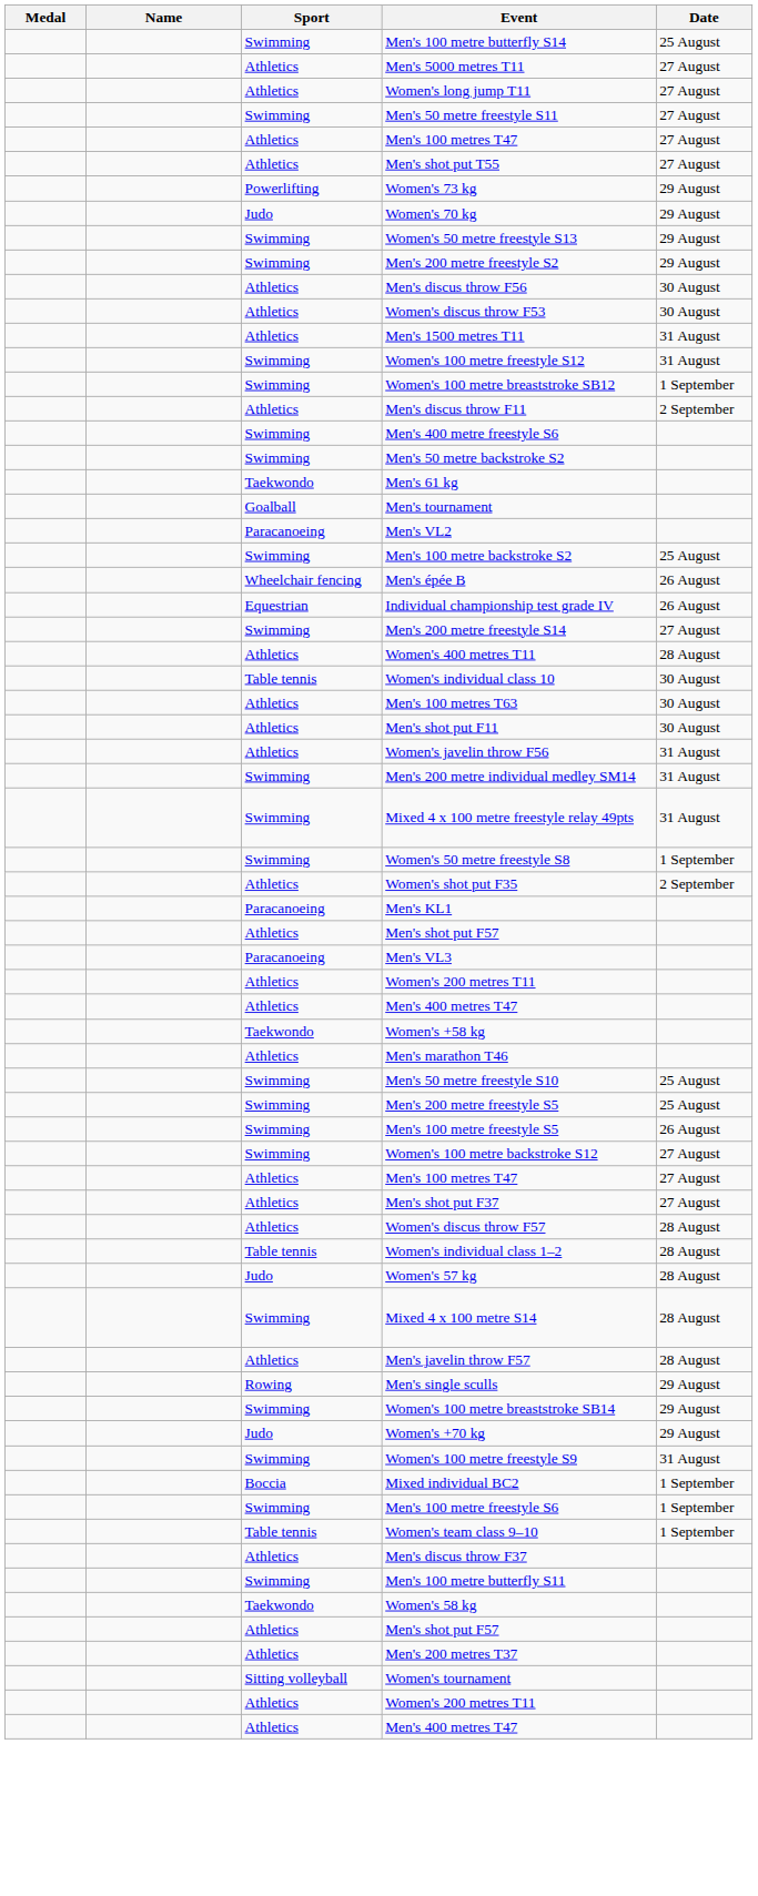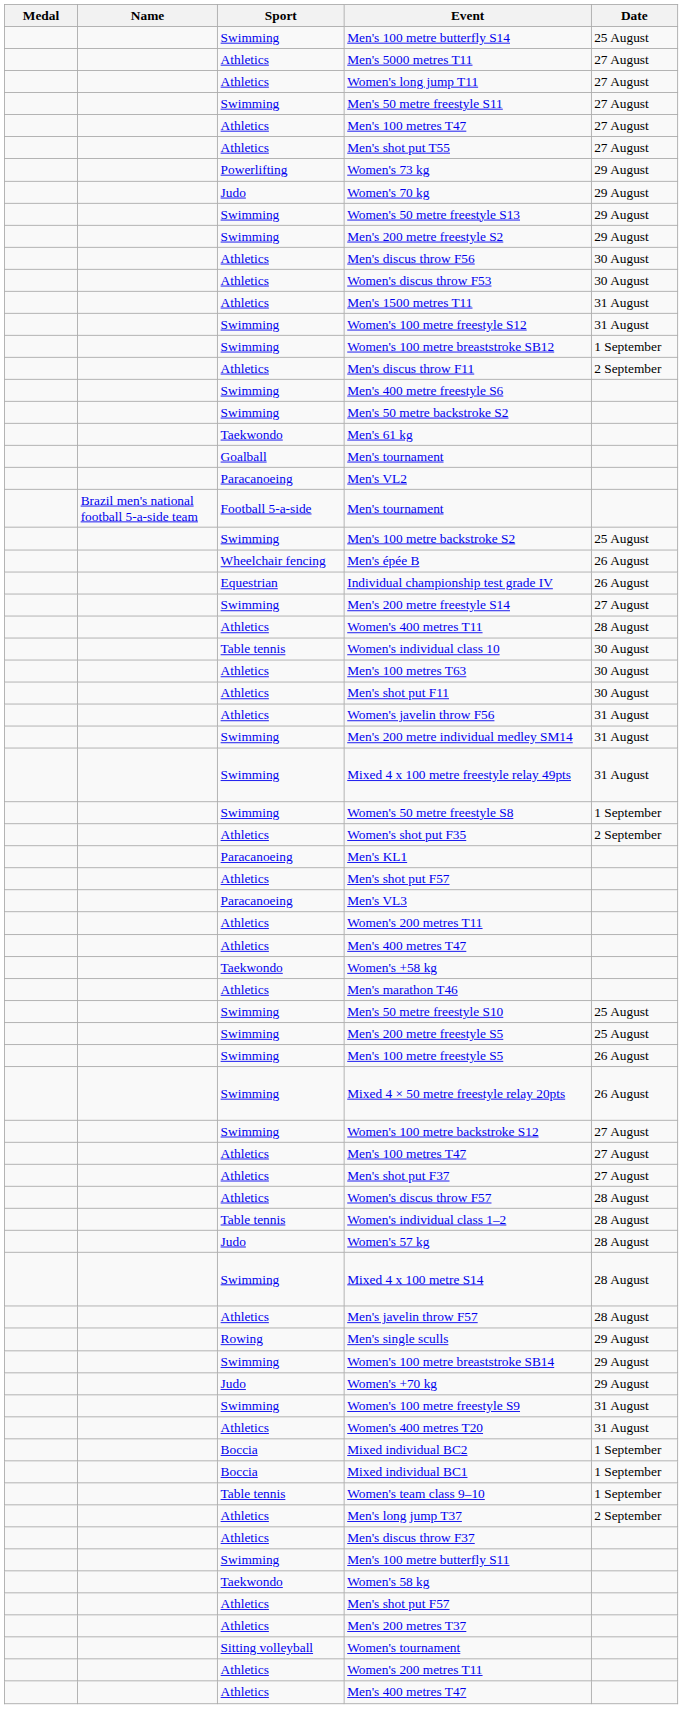 <table class="wikitable sortable" style="font-size:95%">
 <tr>
 <th style="width:5em">Medal</th>
 <th style="width:10em">Name</th>
 <th style="width:9em">Sport</th>
 <th style="width:18em">Event</th>
 <th style="width:6em">Date</th>
 </tr>
 <tr>
 <td></td>
 <td></td>
 <td><a href='#'>Swimming</a></td>
 <td><a href='#'>Men's 100 metre butterfly S14</a></td>
 <td>25 August</td>
 </tr>
 <tr>
 <td></td>
 <td></td>
 <td><a href='#'>Athletics</a></td>
 <td><a href='#'>Men's 5000 metres T11</a></td>
 <td>27 August</td>
 </tr>
 <tr>
 <td></td>
 <td></td>
 <td><a href='#'>Athletics</a></td>
 <td><a href='#'>Women's long jump T11</a></td>
 <td>27 August</td>
 </tr>
 <tr>
 <td></td>
 <td></td>
 <td><a href='#'>Swimming</a></td>
 <td><a href='#'>Men's 50 metre freestyle S11</a></td>
 <td>27 August</td>
 </tr>
 <tr>
 <td></td>
 <td></td>
 <td><a href='#'>Athletics</a></td>
 <td><a href='#'>Men's 100 metres T47</a></td>
 <td>27 August</td>
 </tr>
 <tr>
 <td></td>
 <td></td>
 <td><a href='#'>Athletics</a></td>
 <td><a href='#'>Men's shot put T55</a></td>
 <td>27 August</td>
 </tr>
 <tr>
 <td></td>
 <td></td>
 <td><a href='#'>Powerlifting</a></td>
 <td><a href='#'>Women's 73 kg</a></td>
 <td>29 August</td>
 </tr>
 <tr>
 <td></td>
 <td></td>
 <td><a href='#'>Judo</a></td>
 <td><a href='#'>Women's 70 kg</a></td>
 <td>29 August</td>
 </tr>
 <tr>
 <td></td>
 <td></td>
 <td><a href='#'>Swimming</a></td>
 <td><a href='#'>Women's 50 metre freestyle S13</a></td>
 <td>29 August</td>
 </tr>
 <tr>
 <td></td>
 <td></td>
 <td><a href='#'>Swimming</a></td>
 <td><a href='#'>Men's 200 metre freestyle S2</a></td>
 <td>29 August</td>
 </tr>
 <tr>
 <td></td>
 <td></td>
 <td><a href='#'>Athletics</a></td>
 <td><a href='#'>Men's discus throw F56</a></td>
 <td>30 August</td>
 </tr>
 <tr>
 <td></td>
 <td></td>
 <td><a href='#'>Athletics</a></td>
 <td><a href='#'>Women's discus throw F53</a></td>
 <td>30 August</td>
 </tr>
 <tr>
 <td></td>
 <td></td>
 <td><a href='#'>Athletics</a></td>
 <td><a href='#'>Men's 1500 metres T11</a></td>
 <td>31 August</td>
 </tr>
 <tr>
 <td></td>
 <td></td>
 <td><a href='#'>Swimming</a></td>
 <td><a href='#'>Women's 100 metre freestyle S12</a></td>
 <td>31 August</td>
 </tr>
 <tr>
 <td></td>
 <td></td>
 <td><a href='#'>Swimming</a></td>
 <td><a href='#'>Women's 100 metre breaststroke SB12</a></td>
 <td>1 September</td>
 </tr>
 <tr>
 <td></td>
 <td></td>
 <td><a href='#'>Athletics</a></td>
 <td><a href='#'>Men's discus throw F11</a></td>
 <td>2 September</td>
 </tr>
 <tr>
 <td></td>
 <td></td>
 <td><a href='#'>Swimming</a></td>
 <td><a href='#'>Men's 400 metre freestyle S6</a></td>
 <td></td>
 </tr>
 <tr>
 <td></td>
 <td></td>
 <td><a href='#'>Swimming</a></td>
 <td><a href='#'>Men's 50 metre backstroke S2</a></td>
 <td></td>
 </tr>
 <tr>
 <td></td>
 <td></td>
 <td><a href='#'>Taekwondo</a></td>
 <td><a href='#'>Men's 61 kg</a></td>
 <td></td>
 </tr>
 <tr>
 <td></td>
 <td><br></td>
 <td><a href='#'>Goalball</a></td>
 <td><a href='#'>Men's tournament</a></td>
 <td></td>
 </tr>
 <tr>
 <td></td>
 <td></td>
 <td><a href='#'>Paracanoeing</a></td>
 <td><a href='#'>Men's VL2</a></td>
+<td></td>
+</tr>
+<tr>
+<td></td>
+<td><a href='#'>Brazil men's national football 5-a-side team</a><br></td>
+<td><a href='#'>Football 5-a-side</a></td>
+<td><a href='#'>Men's tournament</a></td>
 <td></td>
 </tr>
 <tr>
 <td></td>
 <td></td>
 <td><a href='#'>Swimming</a></td>
 <td><a href='#'>Men's 100 metre backstroke S2</a></td>
 <td>25 August</td>
 </tr>
 <tr>
 <td></td>
 <td></td>
 <td><a href='#'>Wheelchair fencing</a></td>
 <td><a href='#'>Men's épée B</a></td>
 <td>26 August</td>
 </tr>
 <tr>
 <td></td>
 <td></td>
 <td><a href='#'>Equestrian</a></td>
 <td><a href='#'>Individual championship test grade IV</a></td>
 <td>26 August</td>
 </tr>
 <tr>
 <td></td>
 <td></td>
 <td><a href='#'>Swimming</a></td>
 <td><a href='#'>Men's 200 metre freestyle S14</a></td>
 <td>27 August</td>
 </tr>
 <tr>
 <td></td>
 <td></td>
 <td><a href='#'>Athletics</a></td>
 <td><a href='#'>Women's 400 metres T11</a></td>
 <td>28 August</td>
 </tr>
 <tr>
 <td></td>
 <td></td>
 <td><a href='#'>Table tennis</a></td>
 <td><a href='#'>Women's individual class 10</a></td>
 <td>30 August</td>
 </tr>
 <tr>
 <td></td>
 <td></td>
 <td><a href='#'>Athletics</a></td>
 <td><a href='#'>Men's 100 metres T63</a></td>
 <td>30 August</td>
 </tr>
 <tr>
 <td></td>
 <td></td>
 <td><a href='#'>Athletics</a></td>
 <td><a href='#'>Men's shot put F11</a></td>
 <td>30 August</td>
 </tr>
 <tr>
 <td></td>
 <td></td>
 <td><a href='#'>Athletics</a></td>
 <td><a href='#'>Women's javelin throw F56</a></td>
 <td>31 August</td>
 </tr>
 <tr>
 <td></td>
 <td></td>
 <td><a href='#'>Swimming</a></td>
 <td><a href='#'>Men's 200 metre individual medley SM14</a></td>
 <td>31 August</td>
 </tr>
 <tr>
 <td></td>
 <td><br><br><br></td>
 <td><a href='#'>Swimming</a></td>
 <td><a href='#'>Mixed 4 x 100 metre freestyle relay 49pts</a></td>
 <td>31 August</td>
 </tr>
 <tr>
 <td></td>
 <td></td>
 <td><a href='#'>Swimming</a></td>
 <td><a href='#'>Women's 50 metre freestyle S8</a></td>
 <td>1 September</td>
 </tr>
 <tr>
 <td></td>
 <td></td>
 <td><a href='#'>Athletics</a></td>
 <td><a href='#'>Women's shot put F35</a></td>
 <td>2 September</td>
 </tr>
 <tr>
 <td></td>
 <td></td>
 <td><a href='#'>Paracanoeing</a></td>
 <td><a href='#'>Men's KL1</a></td>
 <td></td>
 </tr>
 <tr>
 <td></td>
 <td></td>
 <td><a href='#'>Athletics</a></td>
 <td><a href='#'>Men's shot put F57</a></td>
 <td></td>
 </tr>
 <tr>
 <td></td>
 <td></td>
 <td><a href='#'>Paracanoeing</a></td>
 <td><a href='#'>Men's VL3</a></td>
 <td></td>
 </tr>
 <tr>
 <td></td>
 <td></td>
 <td><a href='#'>Athletics</a></td>
 <td><a href='#'>Women's 200 metres T11</a></td>
 <td></td>
 </tr>
 <tr>
 <td></td>
 <td></td>
 <td><a href='#'>Athletics</a></td>
 <td><a href='#'>Men's 400 metres T47</a></td>
 <td></td>
 </tr>
 <tr>
 <td></td>
 <td></td>
 <td><a href='#'>Taekwondo</a></td>
 <td><a href='#'>Women's +58 kg</a></td>
 <td></td>
 </tr>
 <tr>
 <td></td>
 <td></td>
 <td><a href='#'>Athletics</a></td>
 <td><a href='#'>Men's marathon T46</a></td>
 <td></td>
 </tr>
 <tr>
 <td></td>
 <td></td>
 <td><a href='#'>Swimming</a></td>
 <td><a href='#'>Men's 50 metre freestyle S10</a></td>
 <td>25 August</td>
 </tr>
 <tr>
 <td></td>
 <td></td>
 <td><a href='#'>Swimming</a></td>
 <td><a href='#'>Men's 200 metre freestyle S5</a></td>
 <td>25 August</td>
 </tr>
 <tr>
 <td></td>
 <td></td>
 <td><a href='#'>Swimming</a></td>
 <td><a href='#'>Men's 100 metre freestyle S5</a></td>
 <td>26 August</td>
 </tr>
 <tr>
 <td></td>
+<td><br><br><br></td>
+<td><a href='#'>Swimming</a></td>
+<td><a href='#'>Mixed 4 × 50 metre freestyle relay 20pts</a></td>
+<td>26 August</td>
+</tr>
+<tr>
+<td></td>
 <td></td>
 <td><a href='#'>Swimming</a></td>
 <td><a href='#'>Women's 100 metre backstroke S12</a></td>
 <td>27 August</td>
 </tr>
 <tr>
 <td></td>
 <td></td>
 <td><a href='#'>Athletics</a></td>
 <td><a href='#'>Men's 100 metres T47</a></td>
 <td>27 August</td>
 </tr>
 <tr>
 <td></td>
 <td></td>
 <td><a href='#'>Athletics</a></td>
 <td><a href='#'>Men's shot put F37</a></td>
 <td>27 August</td>
 </tr>
 <tr>
 <td></td>
 <td></td>
 <td><a href='#'>Athletics</a></td>
 <td><a href='#'>Women's discus throw F57</a></td>
 <td>28 August</td>
 </tr>
 <tr>
 <td></td>
 <td></td>
 <td><a href='#'>Table tennis</a></td>
 <td><a href='#'>Women's individual class 1–2</a></td>
 <td>28 August</td>
 </tr>
 <tr>
 <td></td>
 <td></td>
 <td><a href='#'>Judo</a></td>
 <td><a href='#'>Women's 57 kg</a></td>
 <td>28 August</td>
 </tr>
 <tr>
 <td></td>
 <td><br><br><br></td>
 <td><a href='#'>Swimming</a></td>
 <td><a href='#'>Mixed 4 x 100 metre S14</a></td>
 <td>28 August</td>
 </tr>
 <tr>
 <td></td>
 <td></td>
 <td><a href='#'>Athletics</a></td>
 <td><a href='#'>Men's javelin throw F57</a></td>
 <td>28 August</td>
 </tr>
 <tr>
 <td></td>
 <td></td>
 <td><a href='#'>Rowing</a></td>
 <td><a href='#'>Men's single sculls</a></td>
 <td>29 August</td>
 </tr>
 <tr>
 <td></td>
 <td></td>
 <td><a href='#'>Swimming</a></td>
 <td><a href='#'>Women's 100 metre breaststroke SB14</a></td>
 <td>29 August</td>
 </tr>
 <tr>
 <td></td>
 <td></td>
 <td><a href='#'>Judo</a></td>
 <td><a href='#'>Women's +70 kg</a></td>
 <td>29 August</td>
 </tr>
 <tr>
 <td></td>
 <td></td>
 <td><a href='#'>Swimming</a></td>
 <td><a href='#'>Women's 100 metre freestyle S9</a></td>
 <td>31 August</td>
 </tr>
 <tr>
 <td></td>
 <td></td>
+<td><a href='#'>Athletics</a></td>
+<td><a href='#'>Women's 400 metres T20</a></td>
+<td>31 August</td>
+</tr>
+<tr>
+<td></td>
+<td></td>
 <td><a href='#'>Boccia</a></td>
 <td><a href='#'>Mixed individual BC2</a></td>
 <td>1 September</td>
 </tr>
 <tr>
 <td></td>
 <td></td>
-<td><a href='#'>Swimming</a></td>
-<td><a href='#'>Men's 100 metre freestyle S6</a></td>
+<td><a href='#'>Boccia</a></td>
+<td><a href='#'>Mixed individual BC1</a></td>
 <td>1 September</td>
 </tr>
 <tr>
 <td></td>
 <td><br></td>
 <td><a href='#'>Table tennis</a></td>
 <td><a href='#'>Women's team class 9–10</a></td>
 <td>1 September</td>
+</tr>
+<tr>
+<td></td>
+<td></td>
+<td><a href='#'>Athletics</a></td>
+<td><a href='#'>Men's long jump T37</a></td>
+<td>2 September</td>
 </tr>
 <tr>
 <td></td>
 <td></td>
 <td><a href='#'>Athletics</a></td>
 <td><a href='#'>Men's discus throw F37</a></td>
 <td></td>
 </tr>
 <tr>
 <td></td>
 <td></td>
 <td><a href='#'>Swimming</a></td>
 <td><a href='#'>Men's 100 metre butterfly S11</a></td>
 <td></td>
 </tr>
 <tr>
 <td></td>
 <td></td>
 <td><a href='#'>Taekwondo</a></td>
 <td><a href='#'>Women's 58 kg</a></td>
 <td></td>
 </tr>
 <tr>
 <td></td>
 <td></td>
 <td><a href='#'>Athletics</a></td>
 <td><a href='#'>Men's shot put F57</a></td>
 <td></td>
 </tr>
 <tr>
 <td></td>
 <td></td>
 <td><a href='#'>Athletics</a></td>
 <td><a href='#'>Men's 200 metres T37</a></td>
 <td></td>
 </tr>
 <tr>
 <td></td>
 <td><br></td>
 <td><a href='#'>Sitting volleyball</a></td>
 <td><a href='#'>Women's tournament</a></td>
 <td></td>
 </tr>
 <tr>
 <td></td>
 <td></td>
 <td><a href='#'>Athletics</a></td>
 <td><a href='#'>Women's 200 metres T11</a></td>
 <td></td>
 </tr>
 <tr>
 <td></td>
 <td></td>
 <td><a href='#'>Athletics</a></td>
 <td><a href='#'>Men's 400 metres T47</a></td>
 <td></td>
 </tr>
 </table>
